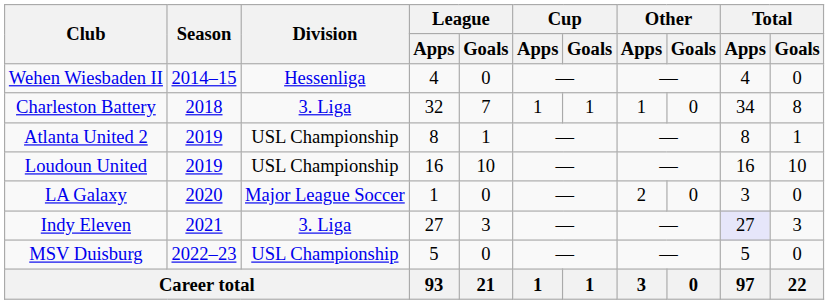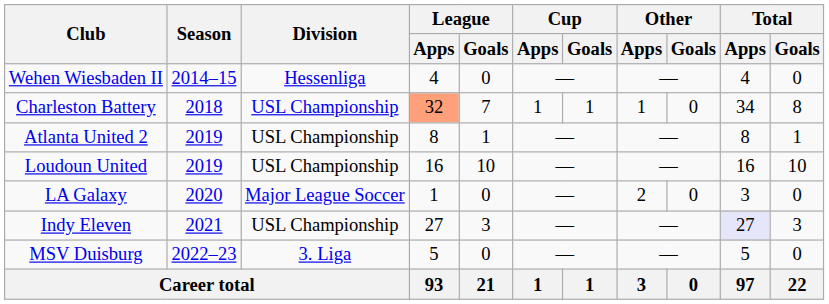 <table class="wikitable" style="text-align:center">
 <tr>
 <th rowspan="2">Club</th>
 <th rowspan="2">Season</th>
 <th rowspan="2">Division</th>
 <th colspan="2">League</th>
 <th colspan="2">Cup</th>
 <th colspan="2">Other</th>
 <th colspan="2">Total</th>
 </tr>
 <tr>
 <th>Apps</th>
 <th>Goals</th>
 <th>Apps</th>
 <th>Goals</th>
 <th>Apps</th>
 <th>Goals</th>
 <th>Apps</th>
 <th>Goals</th>
 </tr>
 <tr>
 <td><a href='#'>Wehen Wiesbaden II</a></td>
 <td><a href='#'>2014–15</a></td>
 <td><a href='#'>Hessenliga</a></td>
 <td>4</td>
 <td>0</td>
 <td colspan="2">—</td>
 <td colspan="2">—</td>
 <td>4</td>
 <td>0</td>
 </tr>
 <tr>
 <td><a href='#'>Charleston Battery</a></td>
 <td><a href='#'>2018</a></td>
-<td><a href='#'>3. Liga</a></td>
-<td>32</td>
+<td><a href='#'>USL Championship</a></td>
+<td style="background: lightsalmon;">32</td>
 <td>7</td>
 <td>1</td>
 <td>1</td>
 <td>1</td>
 <td>0</td>
 <td>34</td>
 <td>8</td>
 </tr>
 <tr>
 <td><a href='#'>Atlanta United 2</a></td>
 <td><a href='#'>2019</a></td>
 <td>USL Championship</td>
 <td>8</td>
 <td>1</td>
 <td colspan="2">—</td>
 <td colspan="2">—</td>
 <td>8</td>
 <td>1</td>
 </tr>
 <tr>
 <td><a href='#'>Loudoun United</a></td>
 <td><a href='#'>2019</a></td>
 <td>USL Championship</td>
 <td>16</td>
 <td>10</td>
 <td colspan="2">—</td>
 <td colspan="2">—</td>
 <td>16</td>
 <td>10</td>
 </tr>
 <tr>
 <td><a href='#'>LA Galaxy</a></td>
 <td><a href='#'>2020</a></td>
 <td><a href='#'>Major League Soccer</a></td>
 <td>1</td>
 <td>0</td>
 <td colspan="2">—</td>
 <td>2</td>
 <td>0</td>
 <td>3</td>
 <td>0</td>
 </tr>
 <tr>
 <td><a href='#'>Indy Eleven</a></td>
 <td><a href='#'>2021</a></td>
-<td><a href='#'>3. Liga</a></td>
+<td>USL Championship</td>
 <td>27</td>
 <td>3</td>
 <td colspan="2">—</td>
 <td colspan="2">—</td>
 <td style="background: lavender;">27</td>
 <td>3</td>
 </tr>
 <tr>
 <td><a href='#'>MSV Duisburg</a></td>
 <td><a href='#'>2022–23</a></td>
-<td><a href='#'>USL Championship</a></td>
+<td><a href='#'>3. Liga</a></td>
 <td>5</td>
 <td>0</td>
 <td colspan="2">—</td>
 <td colspan="2">—</td>
 <td>5</td>
 <td>0</td>
 </tr>
 <tr>
 <th colspan="3">Career total</th>
 <th>93</th>
 <th>21</th>
 <th>1</th>
 <th>1</th>
 <th>3</th>
 <th>0</th>
 <th>97</th>
 <th>22</th>
 </tr>
 </table>
